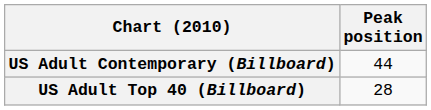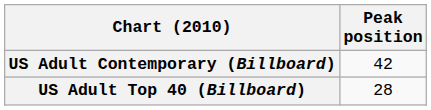 <table class="wikitable sortable plainrowheaders" style="text-align:center">
 <tr>
 <th>Chart (2010)</th>
 <th>Peak<br>position</th>
 </tr>
 <tr>
 <th scope="row">US Adult Contemporary (<em>Billboard</em>)</th>
-<td>44</td>
+<td>42</td>
 </tr>
 <tr>
 <th scope="row">US Adult Top 40 (<em>Billboard</em>)</th>
 <td>28</td>
 </tr>
 </table>
